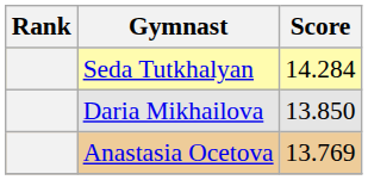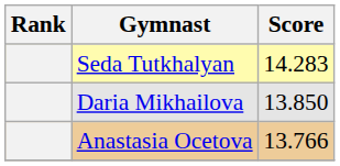 <table class="wikitable sortable" style="text-align:center; font-size:95%">
 <tr>
 <th scope=col>Rank</th>
 <th scope=col>Gymnast</th>
 <th scope=col>Score</th>
 </tr>
 <tr bgcolor=fffcaf>
 <th scope=row style="text-align:center"></th>
 <td align=left><a href='#'>Seda Tutkhalyan</a></td>
-<td>14.284</td>
+<td>14.283</td>
 </tr>
 <tr bgcolor=e5e5e5>
 <th scope=row style="text-align:center"></th>
 <td align=left><a href='#'>Daria Mikhailova</a></td>
 <td>13.850</td>
 </tr>
 <tr bgcolor=eecc99>
 <th scope=row style="text-align:center"></th>
 <td align=left><a href='#'>Anastasia Ocetova</a></td>
-<td>13.769</td>
+<td>13.766</td>
 </tr>
 <tr>
 </tr>
 </table>
